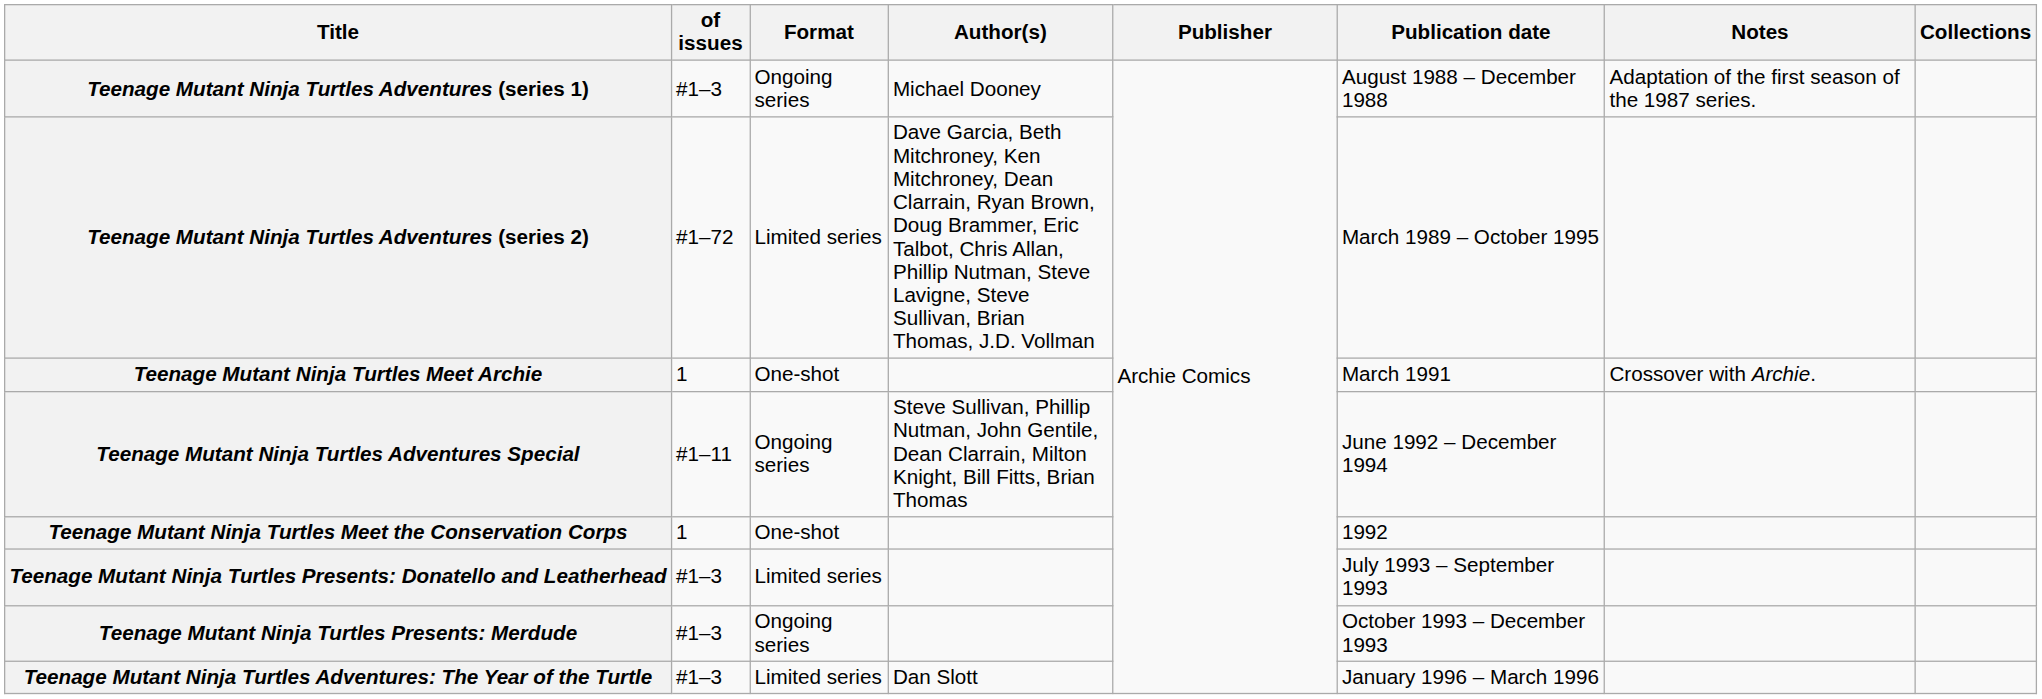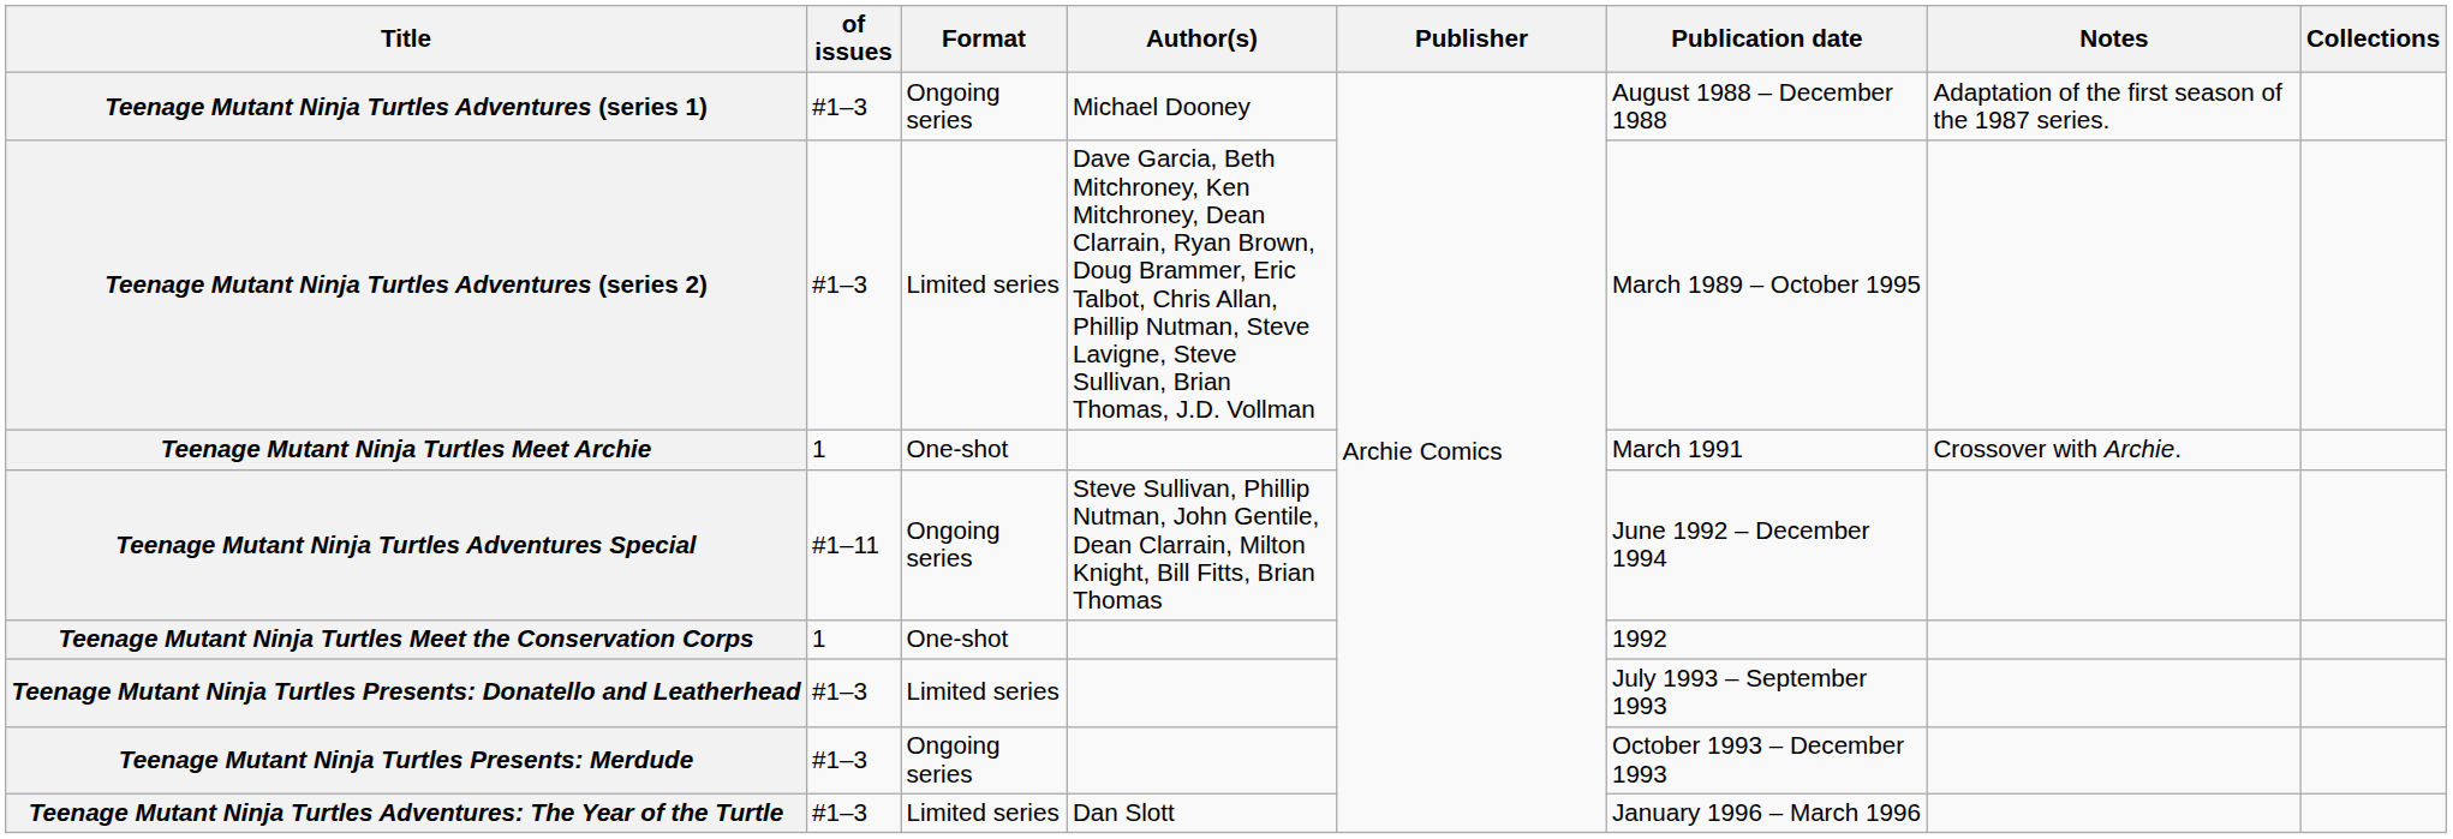 <table class="wikitable">
 <tr>
 <th>Title</th>
 <th style="width:40pt"> of issues</th>
 <th style="width:75pt">Format</th>
 <th style="width:125pt">Author(s)</th>
 <th style="width:125pt">Publisher</th>
 <th style="width:150pt">Publication date</th>
 <th style="width:175pt">Notes</th>
 <th>Collections</th>
 </tr>
 <tr>
 <th><em>Teenage Mutant Ninja Turtles Adventures</em> (series 1)</th>
 <td>#1–3</td>
 <td>Ongoing series</td>
 <td>Michael Dooney</td>
 <td rowspan="8">Archie Comics</td>
 <td>August 1988 – December 1988</td>
 <td>Adaptation of the first season of the 1987 series.</td>
 <td></td>
 </tr>
 <tr>
 <th><em>Teenage Mutant Ninja Turtles Adventures</em> (series 2)</th>
-<td>#1–72</td>
+<td>#1–3</td>
 <td>Limited series</td>
 <td>Dave Garcia, Beth Mitchroney, Ken Mitchroney, Dean Clarrain, Ryan Brown, Doug Brammer, Eric Talbot, Chris Allan, Phillip Nutman, Steve Lavigne, Steve Sullivan, Brian Thomas, J.D. Vollman</td>
 <td>March 1989 – October 1995</td>
 <td></td>
 <td></td>
 </tr>
 <tr>
 <th><em>Teenage Mutant Ninja Turtles Meet Archie</em></th>
 <td>1</td>
 <td>One-shot</td>
 <td></td>
 <td>March 1991</td>
 <td>Crossover with <em>Archie</em>.</td>
 <td></td>
 </tr>
 <tr>
 <th><em>Teenage Mutant Ninja Turtles Adventures Special</em></th>
 <td>#1–11</td>
 <td>Ongoing series</td>
 <td>Steve Sullivan, Phillip Nutman, John Gentile, Dean Clarrain, Milton Knight, Bill Fitts, Brian Thomas</td>
 <td>June 1992 – December 1994</td>
 <td></td>
 <td></td>
 </tr>
 <tr>
 <th><em>Teenage Mutant Ninja Turtles Meet the Conservation Corps</em></th>
 <td>1</td>
 <td>One-shot</td>
 <td></td>
 <td>1992</td>
 <td></td>
 <td></td>
 </tr>
 <tr>
 <th><em>Teenage Mutant Ninja Turtles Presents: Donatello and Leatherhead</em></th>
 <td>#1–3</td>
 <td>Limited series</td>
 <td></td>
 <td>July 1993 – September 1993</td>
 <td></td>
 <td></td>
 </tr>
 <tr>
 <th><em>Teenage Mutant Ninja Turtles Presents: Merdude</em></th>
 <td>#1–3</td>
 <td>Ongoing series</td>
 <td></td>
 <td>October 1993 – December 1993</td>
 <td></td>
 <td></td>
 </tr>
 <tr>
 <th><em>Teenage Mutant Ninja Turtles Adventures: The Year of the Turtle</em></th>
 <td>#1–3</td>
 <td>Limited series</td>
 <td>Dan Slott</td>
 <td>January 1996 – March 1996</td>
 <td></td>
 <td></td>
 </tr>
 </table>
